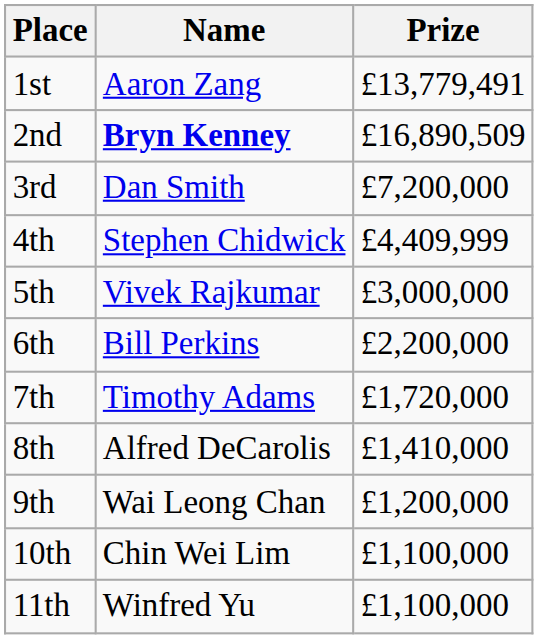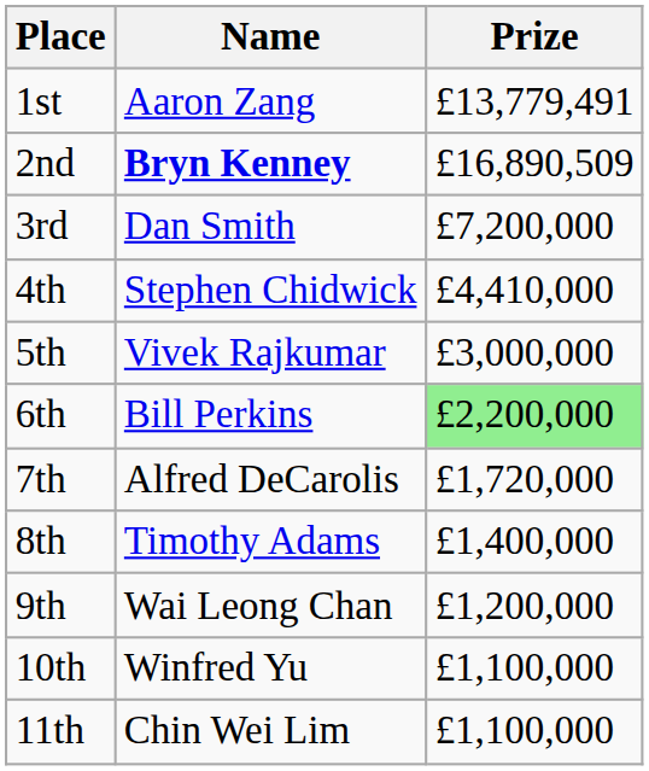 <table class="wikitable">
 <tr>
 <th>Place</th>
 <th>Name</th>
 <th>Prize</th>
 </tr>
 <tr>
 <td>1st</td>
 <td> <a href='#'>Aaron Zang</a></td>
 <td>£13,779,491</td>
 </tr>
 <tr>
 <td>2nd</td>
 <td><strong> <a href='#'>Bryn Kenney</a></strong></td>
 <td>£16,890,509</td>
 </tr>
 <tr>
 <td>3rd</td>
 <td> <a href='#'>Dan Smith</a></td>
 <td>£7,200,000</td>
 </tr>
 <tr>
 <td>4th</td>
 <td> <a href='#'>Stephen Chidwick</a></td>
-<td>£4,409,999</td>
+<td>£4,410,000</td>
 </tr>
 <tr>
 <td>5th</td>
 <td> <a href='#'>Vivek Rajkumar</a></td>
 <td>£3,000,000</td>
 </tr>
 <tr>
 <td>6th</td>
 <td> <a href='#'>Bill Perkins</a></td>
-<td>£2,200,000</td>
+<td style="background: lightgreen;">£2,200,000</td>
 </tr>
 <tr>
 <td>7th</td>
-<td> <a href='#'>Timothy Adams</a></td>
+<td> Alfred DeCarolis</td>
 <td>£1,720,000</td>
 </tr>
 <tr>
 <td>8th</td>
-<td> Alfred DeCarolis</td>
-<td>£1,410,000</td>
+<td> <a href='#'>Timothy Adams</a></td>
+<td>£1,400,000</td>
 </tr>
 <tr>
 <td>9th</td>
 <td> Wai Leong Chan</td>
 <td>£1,200,000</td>
 </tr>
 <tr>
 <td>10th</td>
-<td> Chin Wei Lim</td>
+<td> Winfred Yu</td>
 <td>£1,100,000</td>
 </tr>
 <tr>
 <td>11th</td>
-<td> Winfred Yu</td>
+<td> Chin Wei Lim</td>
 <td>£1,100,000</td>
 </tr>
 </table>
